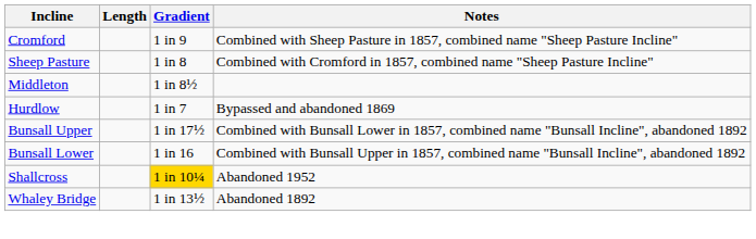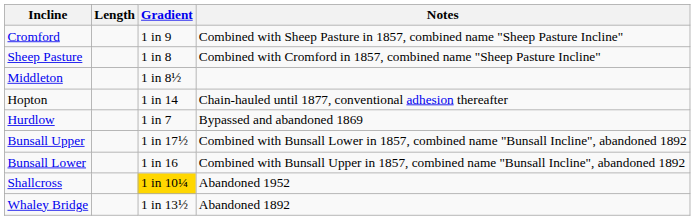 <table class="wikitable">
 <tr>
 <th>Incline</th>
 <th>Length</th>
 <th><a href='#'>Gradient</a></th>
 <th>Notes</th>
 </tr>
 <tr>
 <td><a href='#'>Cromford</a></td>
 <td></td>
 <td>1 in 9</td>
 <td>Combined with Sheep Pasture in 1857, combined name "Sheep Pasture Incline"</td>
 </tr>
 <tr>
 <td><a href='#'>Sheep Pasture</a></td>
 <td></td>
 <td>1 in 8</td>
 <td>Combined with Cromford in 1857, combined name "Sheep Pasture Incline"</td>
 </tr>
 <tr>
 <td><a href='#'>Middleton</a></td>
 <td></td>
 <td>1 in 8½</td>
 <td></td>
+</tr>
+<tr>
+<td>Hopton</td>
+<td></td>
+<td>1 in 14</td>
+<td>Chain-hauled until 1877, conventional <a href='#'>adhesion</a> thereafter</td>
 </tr>
 <tr>
 <td><a href='#'>Hurdlow</a></td>
 <td></td>
 <td>1 in 7</td>
 <td>Bypassed and abandoned 1869</td>
 </tr>
 <tr>
 <td><a href='#'>Bunsall Upper</a></td>
 <td></td>
 <td>1 in 17½</td>
 <td>Combined with Bunsall Lower in 1857, combined name "Bunsall Incline", abandoned 1892</td>
 </tr>
 <tr>
 <td><a href='#'>Bunsall Lower</a></td>
 <td></td>
 <td>1 in 16</td>
 <td>Combined with Bunsall Upper in 1857, combined name "Bunsall Incline", abandoned 1892</td>
 </tr>
 <tr>
 <td><a href='#'>Shallcross</a></td>
 <td></td>
 <td style="background: gold;">1 in 10¼</td>
 <td>Abandoned 1952</td>
 </tr>
 <tr>
 <td><a href='#'>Whaley Bridge</a></td>
 <td></td>
 <td>1 in 13½</td>
 <td>Abandoned 1892</td>
 </tr>
 </table>
